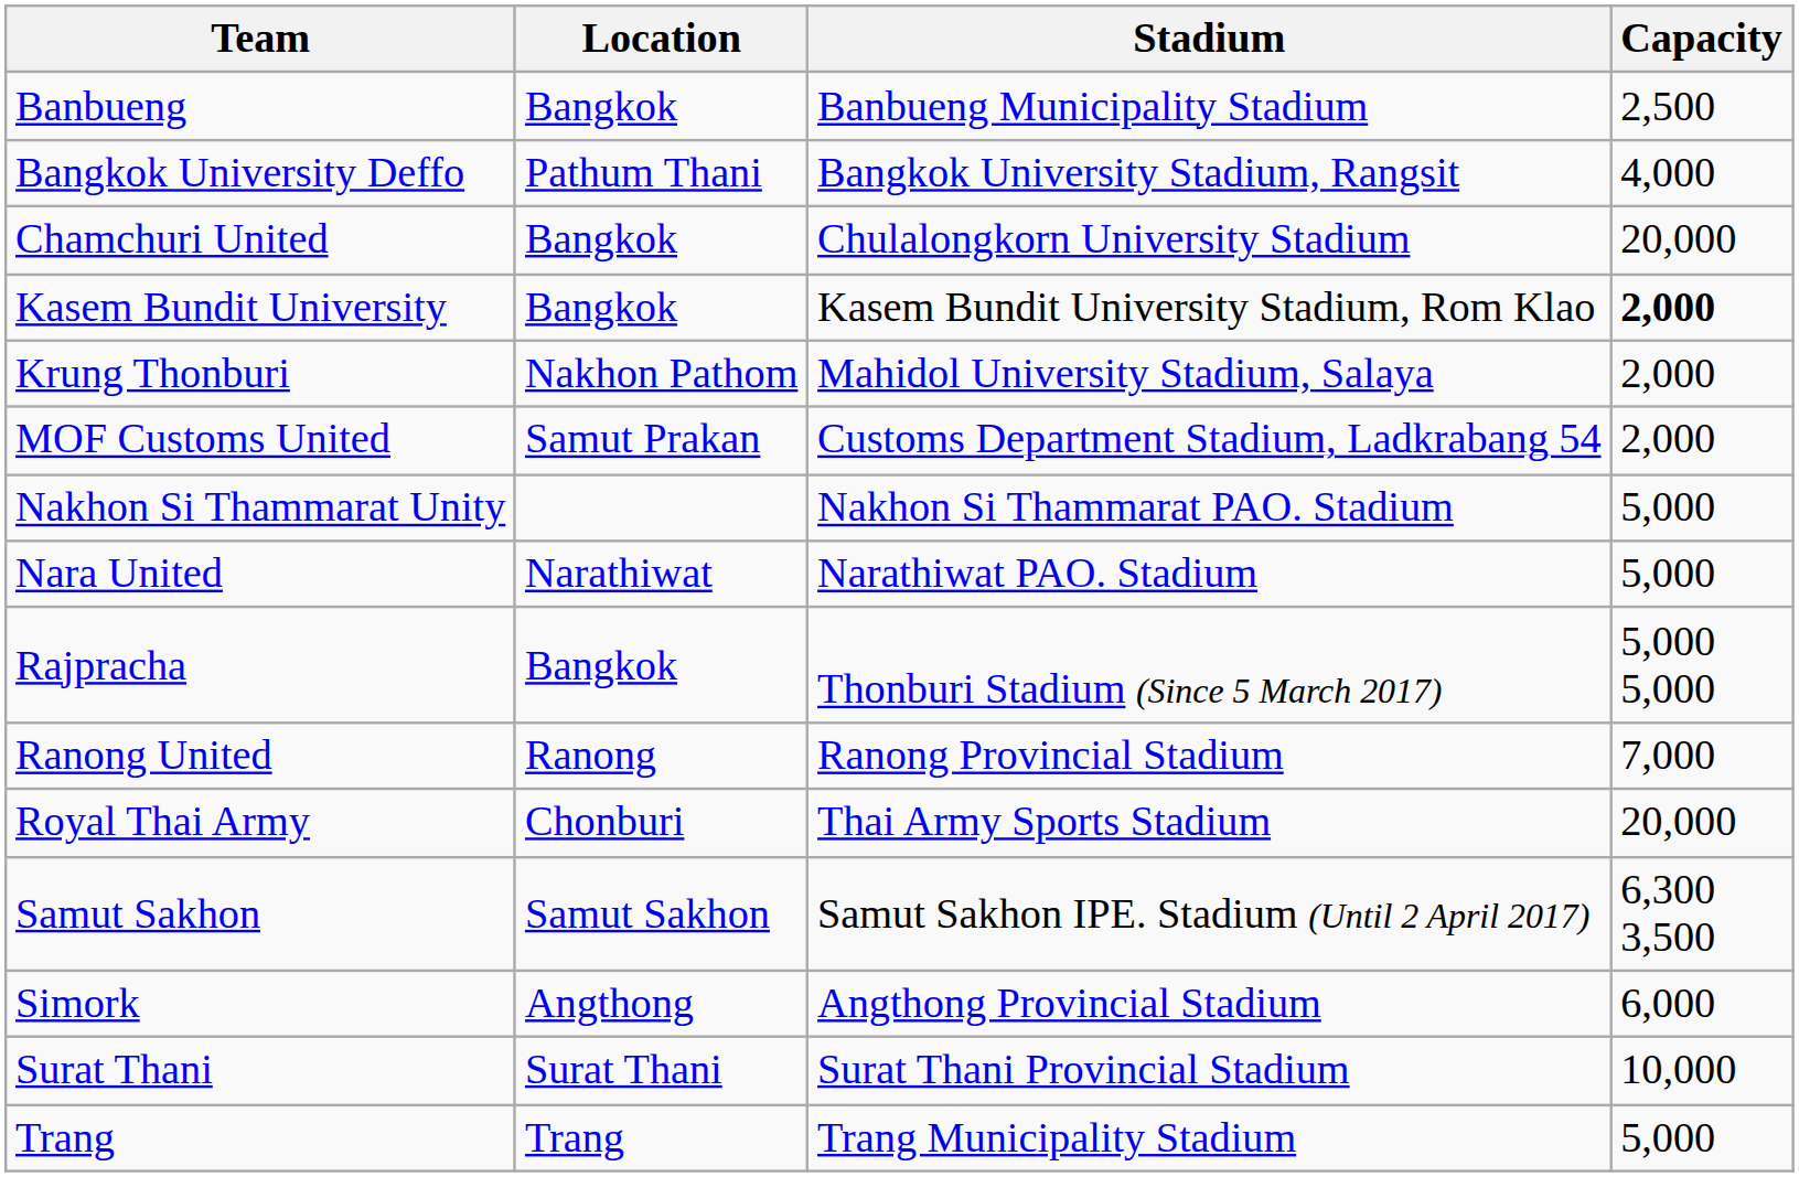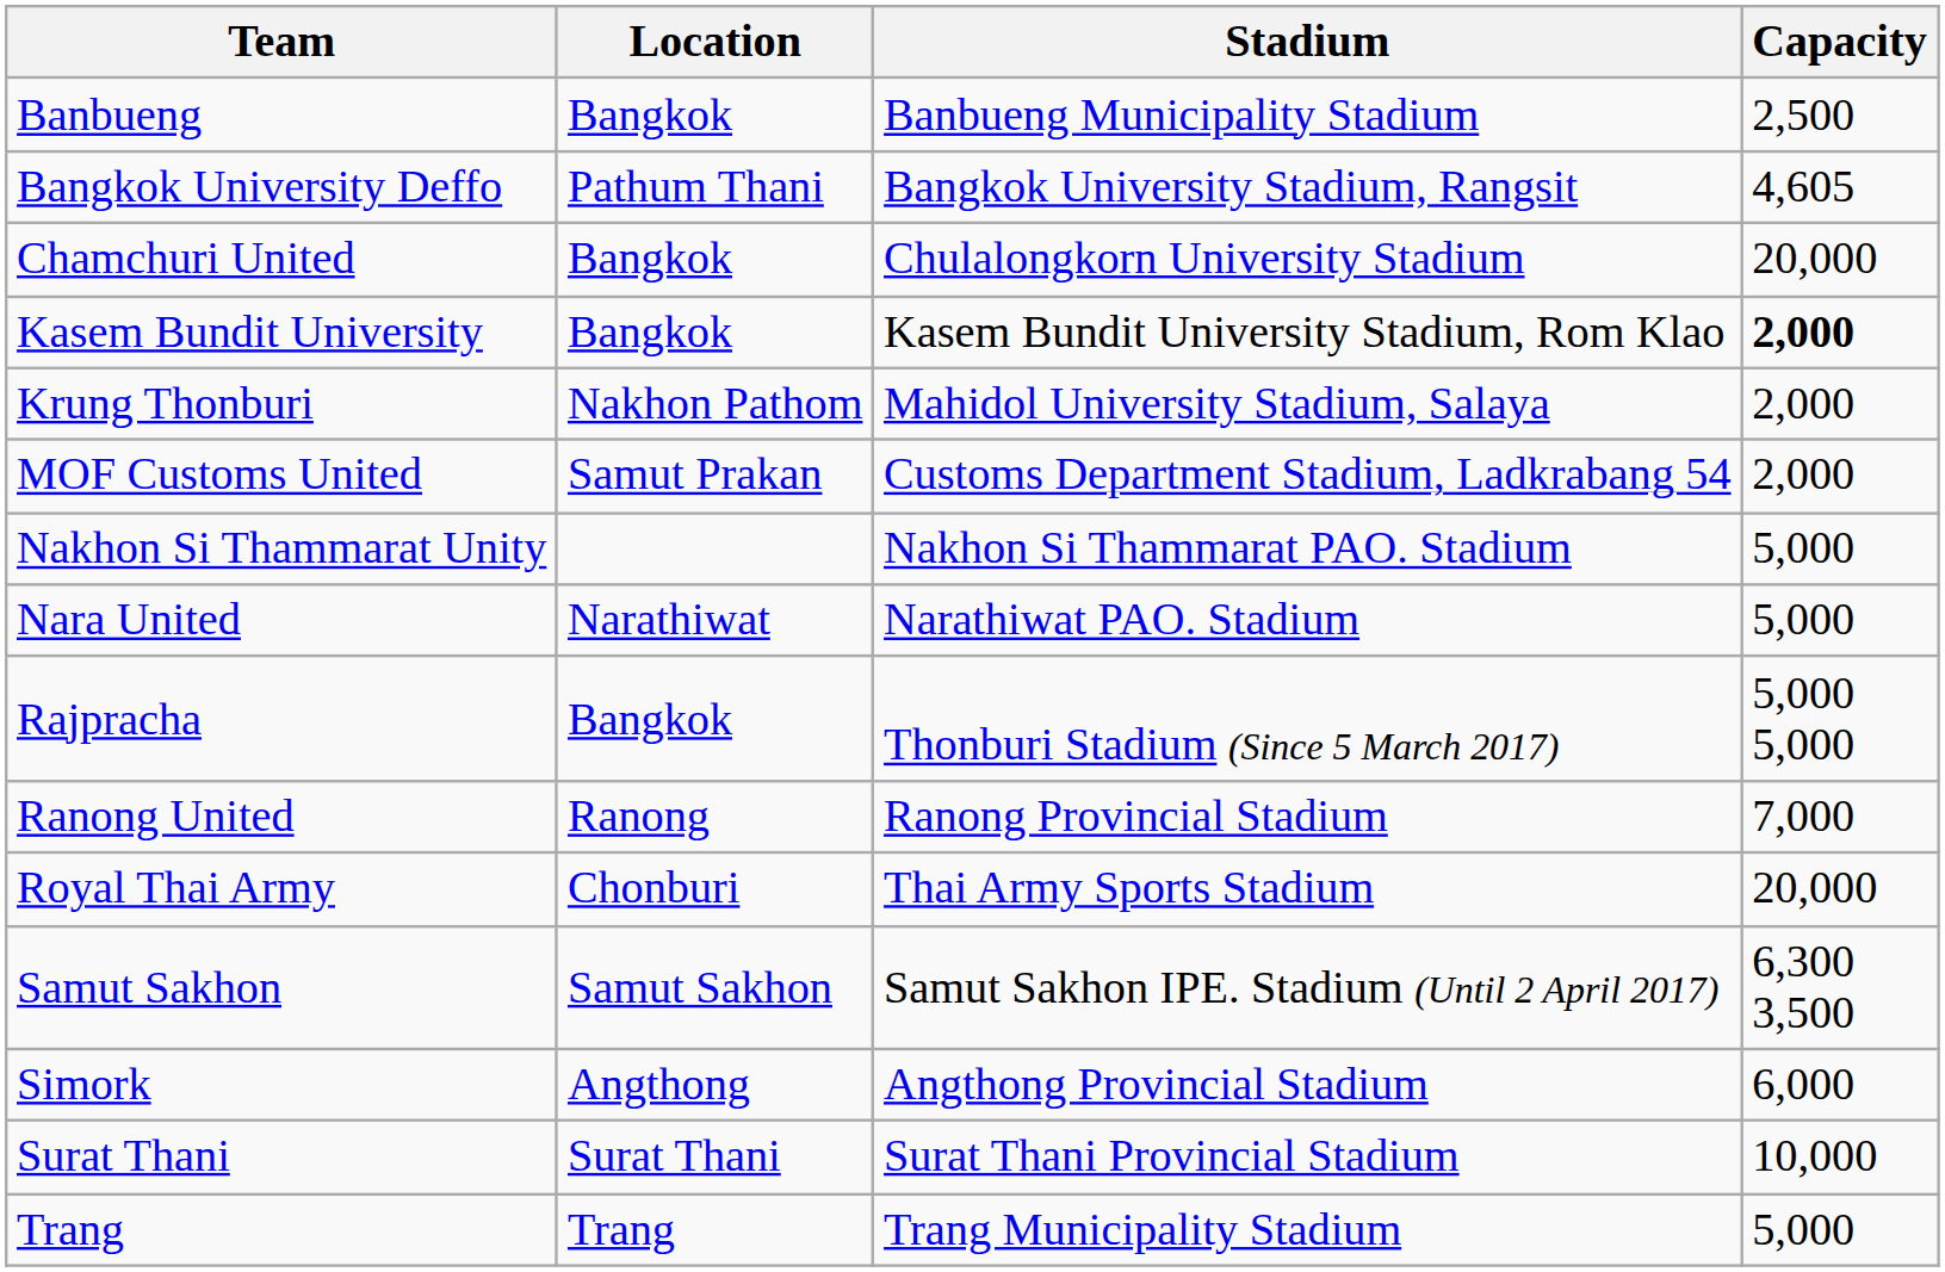 <table class="wikitable sortable">
 <tr>
 <th>Team</th>
 <th>Location</th>
 <th>Stadium</th>
 <th>Capacity</th>
 </tr>
 <tr>
 <td><a href='#'>Banbueng</a></td>
 <td><a href='#'>Bangkok</a></td>
 <td><a href='#'>Banbueng Municipality Stadium</a></td>
 <td>2,500</td>
 </tr>
 <tr>
 <td><a href='#'>Bangkok University Deffo</a></td>
 <td><a href='#'>Pathum Thani</a></td>
 <td><a href='#'>Bangkok University Stadium, Rangsit</a></td>
-<td>4,000</td>
+<td>4,605</td>
 </tr>
 <tr>
 <td><a href='#'>Chamchuri United</a></td>
 <td><a href='#'>Bangkok</a></td>
 <td><a href='#'>Chulalongkorn University Stadium</a></td>
 <td>20,000</td>
 </tr>
 <tr>
 <td><a href='#'>Kasem Bundit University</a></td>
 <td><a href='#'>Bangkok</a></td>
 <td>Kasem Bundit University Stadium, Rom Klao</td>
 <td><strong>2,000</strong></td>
 </tr>
 <tr>
 <td><a href='#'>Krung Thonburi</a></td>
 <td><a href='#'>Nakhon Pathom</a></td>
 <td><a href='#'>Mahidol University Stadium, Salaya</a></td>
 <td>2,000</td>
 </tr>
 <tr>
 <td><a href='#'>MOF Customs United</a></td>
 <td><a href='#'>Samut Prakan</a></td>
 <td><a href='#'>Customs Department Stadium, Ladkrabang 54</a></td>
 <td>2,000</td>
 </tr>
 <tr>
 <td><a href='#'>Nakhon Si Thammarat Unity</a></td>
 <td></td>
 <td><a href='#'>Nakhon Si Thammarat PAO. Stadium</a></td>
 <td>5,000</td>
 </tr>
 <tr>
 <td><a href='#'>Nara United</a></td>
 <td><a href='#'>Narathiwat</a></td>
 <td><a href='#'>Narathiwat PAO. Stadium</a></td>
 <td>5,000</td>
 </tr>
 <tr>
 <td><a href='#'>Rajpracha</a></td>
 <td><a href='#'>Bangkok</a></td>
 <td><br><a href='#'>Thonburi Stadium</a> <small><em>(Since 5 March 2017)</em></small></td>
 <td>5,000<br>5,000</td>
 </tr>
 <tr>
 <td><a href='#'>Ranong United</a></td>
 <td><a href='#'>Ranong</a></td>
 <td><a href='#'>Ranong Provincial Stadium</a></td>
 <td>7,000</td>
 </tr>
 <tr>
 <td><a href='#'>Royal Thai Army</a></td>
 <td><a href='#'>Chonburi</a></td>
 <td><a href='#'>Thai Army Sports Stadium</a></td>
 <td>20,000</td>
 </tr>
 <tr>
 <td><a href='#'>Samut Sakhon</a></td>
 <td><a href='#'>Samut Sakhon</a></td>
 <td>Samut Sakhon IPE. Stadium <small><em>(Until 2 April 2017)</em></small><br></td>
 <td>6,300<br>3,500</td>
 </tr>
 <tr>
 <td><a href='#'>Simork</a></td>
 <td><a href='#'>Angthong</a></td>
 <td><a href='#'>Angthong Provincial Stadium</a></td>
 <td>6,000</td>
 </tr>
 <tr>
 <td><a href='#'>Surat Thani</a></td>
 <td><a href='#'>Surat Thani</a></td>
 <td><a href='#'>Surat Thani Provincial Stadium</a></td>
 <td>10,000</td>
 </tr>
 <tr>
 <td><a href='#'>Trang</a></td>
 <td><a href='#'>Trang</a></td>
 <td><a href='#'>Trang Municipality Stadium</a></td>
 <td>5,000</td>
 </tr>
 </table>
